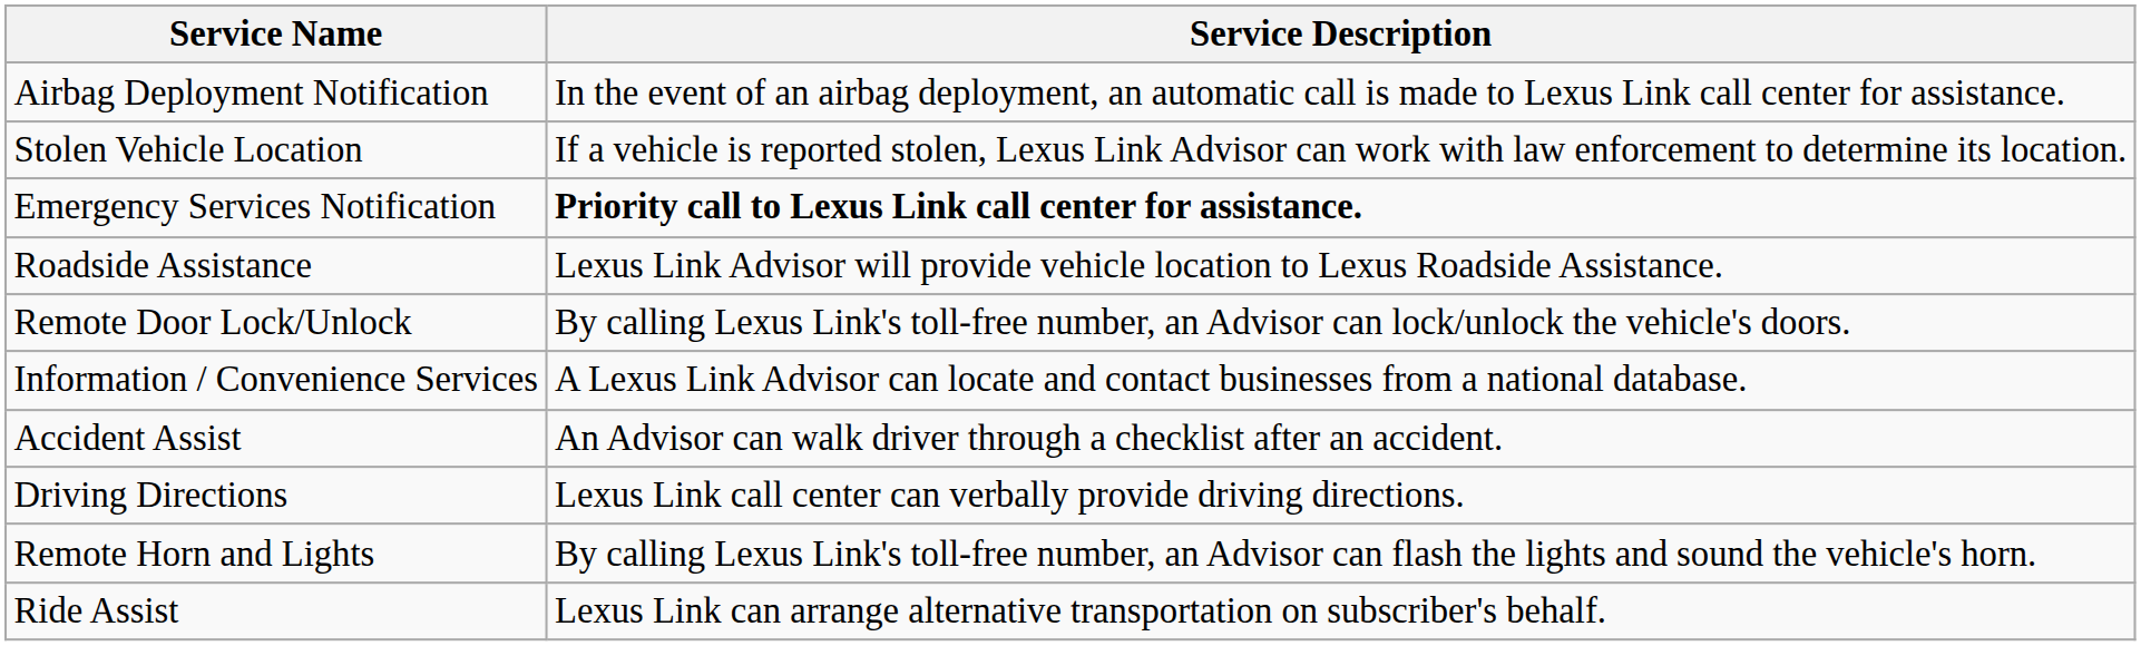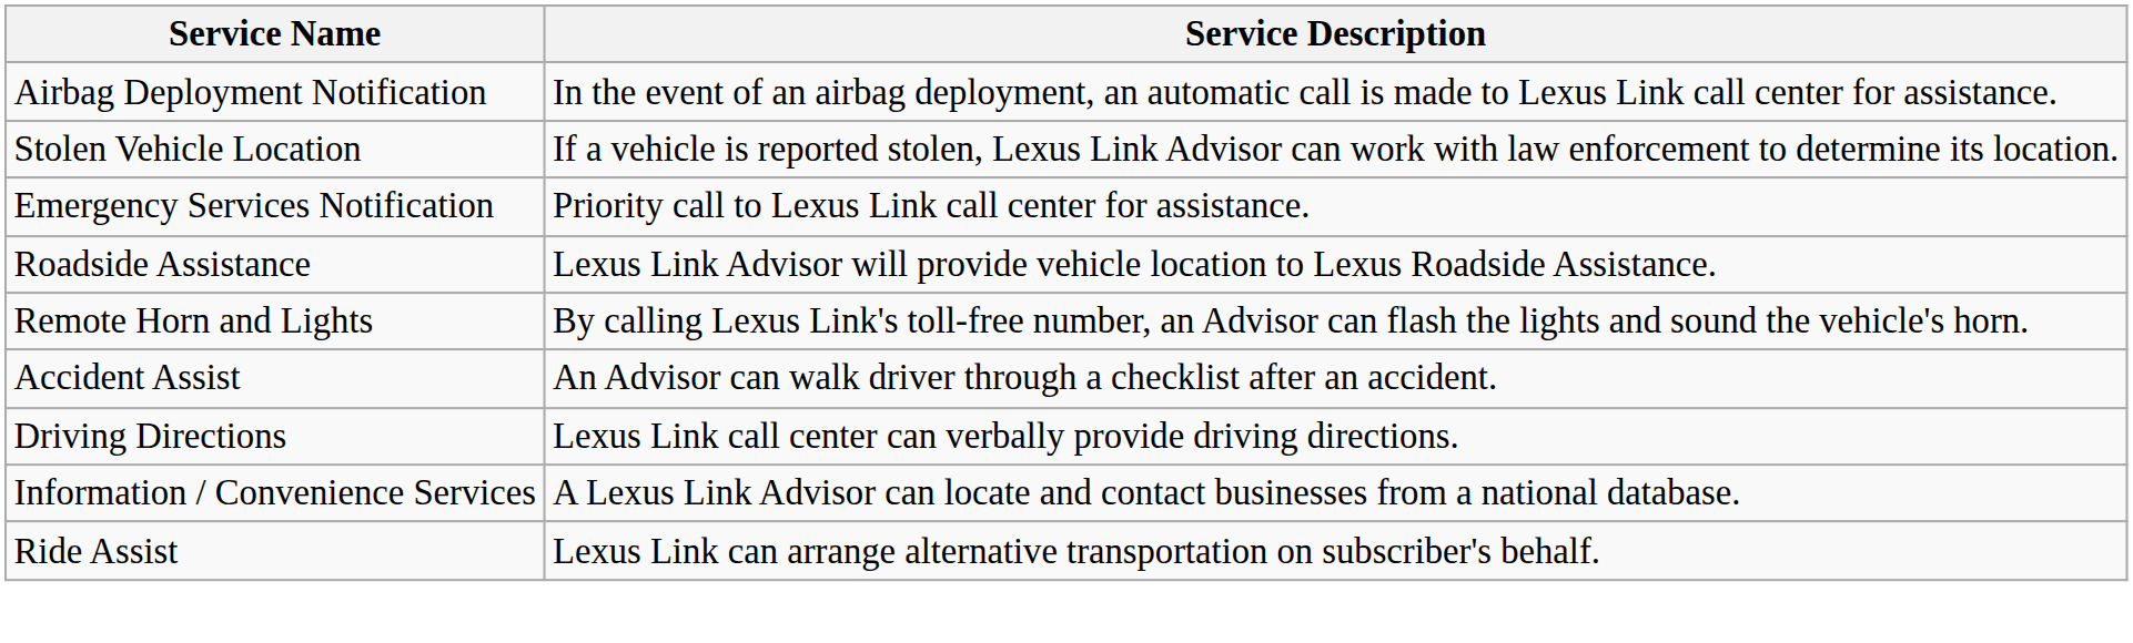 <table class="wikitable">
 <tr>
 <th>Service Name</th>
 <th>Service Description</th>
 </tr>
 <tr>
 <td>Airbag Deployment Notification</td>
 <td>In the event of an airbag deployment, an automatic call is made to Lexus Link call center for assistance.</td>
 </tr>
 <tr>
 <td>Stolen Vehicle Location</td>
 <td>If a vehicle is reported stolen, Lexus Link Advisor can work with law enforcement to determine its location.</td>
 </tr>
 <tr>
 <td>Emergency Services Notification</td>
-<td><strong>Priority call to Lexus Link call center for assistance.</strong></td>
+<td>Priority call to Lexus Link call center for assistance.</td>
 </tr>
 <tr>
 <td>Roadside Assistance</td>
 <td>Lexus Link Advisor will provide vehicle location to Lexus Roadside Assistance.</td>
 </tr>
 <tr>
-<td>Remote Door Lock/Unlock</td>
-<td>By calling Lexus Link's toll-free number, an Advisor can lock/unlock the vehicle's doors.</td>
-</tr>
-<tr>
-<td>Information / Convenience Services</td>
-<td>A Lexus Link Advisor can locate and contact businesses from a national database.</td>
+<td>Remote Horn and Lights</td>
+<td>By calling Lexus Link's toll-free number, an Advisor can flash the lights and sound the vehicle's horn.</td>
 </tr>
 <tr>
 <td>Accident Assist</td>
 <td>An Advisor can walk driver through a checklist after an accident.</td>
 </tr>
 <tr>
 <td>Driving Directions</td>
 <td>Lexus Link call center can verbally provide driving directions.</td>
 </tr>
 <tr>
-<td>Remote Horn and Lights</td>
-<td>By calling Lexus Link's toll-free number, an Advisor can flash the lights and sound the vehicle's horn.</td>
+<td>Information / Convenience Services</td>
+<td>A Lexus Link Advisor can locate and contact businesses from a national database.</td>
 </tr>
 <tr>
 <td>Ride Assist</td>
 <td>Lexus Link can arrange alternative transportation on subscriber's behalf.</td>
 </tr>
 </table>
